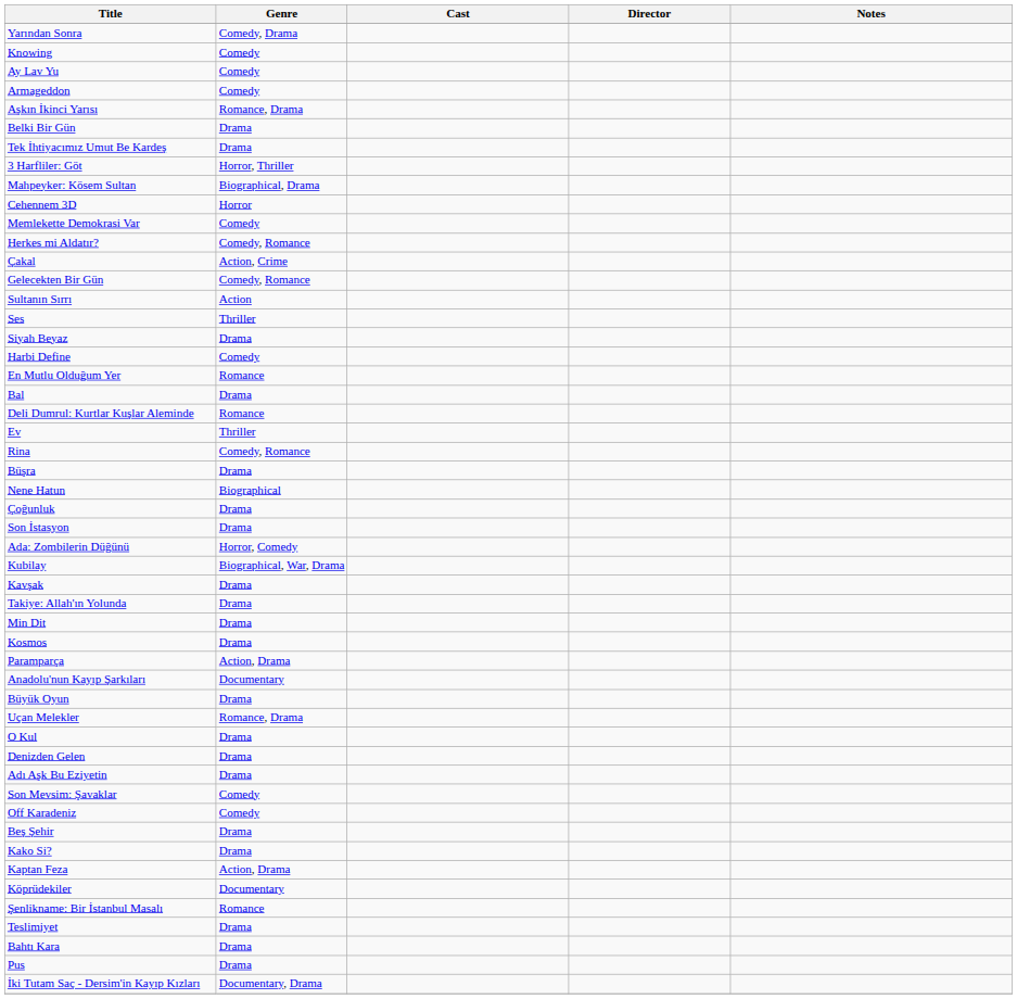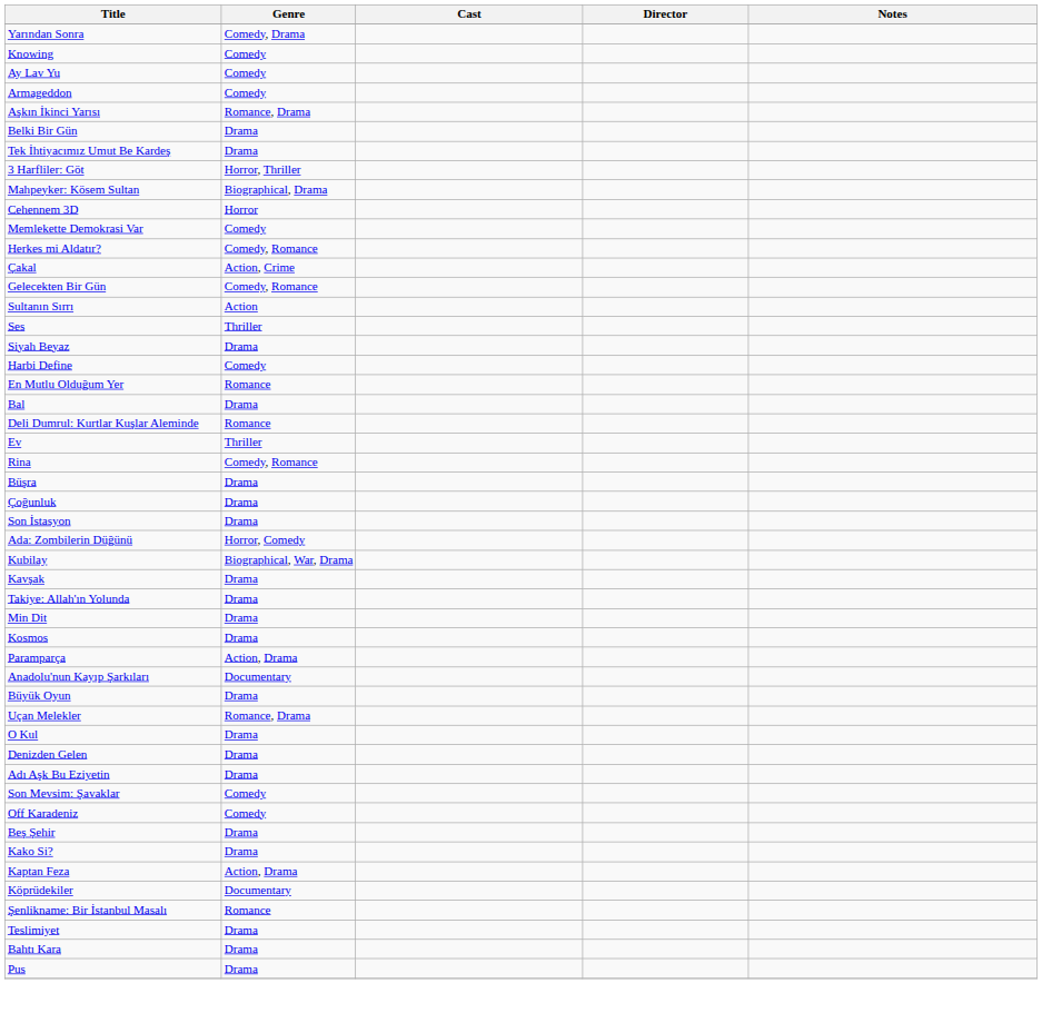 <table class="wikitable sortable">
 <tr>
 <th width=21%>Title</th>
 <th width=13%>Genre</th>
 <th width=22%>Cast</th>
 <th width=16%>Director</th>
 <th width=28%>Notes</th>
 </tr>
 <tr>
 </tr>
 <tr>
 <td><a href='#'>Yarından Sonra</a></td>
 <td><a href='#'>Comedy</a>, <a href='#'>Drama</a></td>
 <td></td>
 <td></td>
 <td></td>
 </tr>
 <tr>
 <td><a href='#'>Knowing</a></td>
 <td><a href='#'>Comedy</a></td>
 <td></td>
 <td></td>
 <td></td>
 </tr>
 <tr>
 <td><a href='#'>Ay Lav Yu</a></td>
 <td><a href='#'>Comedy</a></td>
 <td></td>
 <td></td>
 <td></td>
 </tr>
 <tr>
 <td><a href='#'>Armageddon</a></td>
 <td><a href='#'>Comedy</a></td>
 <td></td>
 <td></td>
 <td></td>
 </tr>
 <tr>
 <td><a href='#'>Aşkın İkinci Yarısı</a></td>
 <td><a href='#'>Romance</a>, <a href='#'>Drama</a></td>
 <td></td>
 <td></td>
 <td></td>
 </tr>
 <tr>
 <td><a href='#'>Belki Bir Gün</a></td>
 <td><a href='#'>Drama</a></td>
 <td></td>
 <td></td>
 <td></td>
 </tr>
 <tr>
 <td><a href='#'>Tek İhtiyacımız Umut Be Kardeş</a></td>
 <td><a href='#'>Drama</a></td>
 <td></td>
 <td></td>
 <td></td>
 </tr>
 <tr>
 <td><a href='#'>3 Harfliler: Göt</a></td>
 <td><a href='#'>Horror</a>, <a href='#'>Thriller</a></td>
 <td></td>
 <td></td>
 <td></td>
 </tr>
 <tr>
 <td><a href='#'>Mahpeyker: Kösem Sultan</a></td>
 <td><a href='#'>Biographical</a>, <a href='#'>Drama</a></td>
 <td></td>
 <td></td>
 <td></td>
 </tr>
 <tr>
 <td><a href='#'>Cehennem 3D</a></td>
 <td><a href='#'>Horror</a></td>
 <td></td>
 <td></td>
 <td></td>
 </tr>
 <tr>
 <td><a href='#'>Memlekette Demokrasi Var</a></td>
 <td><a href='#'>Comedy</a></td>
 <td></td>
 <td></td>
 <td></td>
 </tr>
 <tr>
 <td><a href='#'>Herkes mi Aldatır?</a></td>
 <td><a href='#'>Comedy</a>, <a href='#'>Romance</a></td>
 <td></td>
 <td></td>
 <td></td>
 </tr>
 <tr>
 <td><a href='#'>Çakal</a></td>
 <td><a href='#'>Action</a>, <a href='#'>Crime</a></td>
 <td></td>
 <td></td>
 <td></td>
 </tr>
 <tr>
 <td><a href='#'>Gelecekten Bir Gün</a></td>
 <td><a href='#'>Comedy</a>, <a href='#'>Romance</a></td>
 <td></td>
 <td></td>
 <td></td>
 </tr>
 <tr>
 <td><a href='#'>Sultanın Sırrı</a></td>
 <td><a href='#'>Action</a></td>
 <td></td>
 <td></td>
 <td></td>
 </tr>
 <tr>
 <td><a href='#'>Ses</a></td>
 <td><a href='#'>Thriller</a></td>
 <td></td>
 <td></td>
 <td></td>
 </tr>
 <tr>
 <td><a href='#'>Siyah Beyaz</a></td>
 <td><a href='#'>Drama</a></td>
 <td></td>
 <td></td>
 <td></td>
 </tr>
 <tr>
 <td><a href='#'>Harbi Define</a></td>
 <td><a href='#'>Comedy</a></td>
 <td></td>
 <td></td>
 <td></td>
 </tr>
 <tr>
 <td><a href='#'>En Mutlu Olduğum Yer</a></td>
 <td><a href='#'>Romance</a></td>
 <td></td>
 <td></td>
 <td></td>
 </tr>
 <tr>
 <td><a href='#'>Bal</a></td>
 <td><a href='#'>Drama</a></td>
 <td></td>
 <td></td>
 <td></td>
 </tr>
 <tr>
 <td><a href='#'>Deli Dumrul: Kurtlar Kuşlar Aleminde</a></td>
 <td><a href='#'>Romance</a></td>
 <td></td>
 <td></td>
 <td></td>
 </tr>
 <tr>
 <td><a href='#'>Ev</a></td>
 <td><a href='#'>Thriller</a></td>
 <td></td>
 <td></td>
 <td></td>
 </tr>
 <tr>
 <td><a href='#'>Rina</a></td>
 <td><a href='#'>Comedy</a>, <a href='#'>Romance</a></td>
 <td></td>
 <td></td>
 <td></td>
 </tr>
 <tr>
 <td><a href='#'>Büşra</a></td>
 <td><a href='#'>Drama</a></td>
-<td></td>
-<td></td>
-<td></td>
-</tr>
-<tr>
-<td><a href='#'>Nene Hatun</a></td>
-<td><a href='#'>Biographical</a></td>
 <td></td>
 <td></td>
 <td></td>
 </tr>
 <tr>
 <td><a href='#'>Çoğunluk</a></td>
 <td><a href='#'>Drama</a></td>
 <td></td>
 <td></td>
 <td></td>
 </tr>
 <tr>
 <td><a href='#'>Son İstasyon</a></td>
 <td><a href='#'>Drama</a></td>
 <td></td>
 <td></td>
 <td></td>
 </tr>
 <tr>
 <td><a href='#'>Ada: Zombilerin Düğünü</a></td>
 <td><a href='#'>Horror</a>, <a href='#'>Comedy</a></td>
 <td></td>
 <td></td>
 <td></td>
 </tr>
 <tr>
 <td><a href='#'>Kubilay</a></td>
 <td><a href='#'>Biographical</a>, <a href='#'>War</a>, <a href='#'>Drama</a></td>
 <td></td>
 <td></td>
 <td></td>
 </tr>
 <tr>
 <td><a href='#'>Kavşak</a></td>
 <td><a href='#'>Drama</a></td>
 <td></td>
 <td></td>
 <td></td>
 </tr>
 <tr>
 <td><a href='#'>Takiye: Allah'ın Yolunda</a></td>
 <td><a href='#'>Drama</a></td>
 <td></td>
 <td></td>
 <td></td>
 </tr>
 <tr>
 <td><a href='#'>Min Dit</a></td>
 <td><a href='#'>Drama</a></td>
 <td></td>
 <td></td>
 <td></td>
 </tr>
 <tr>
 <td><a href='#'>Kosmos</a></td>
 <td><a href='#'>Drama</a></td>
 <td></td>
 <td></td>
 <td></td>
 </tr>
 <tr>
 <td><a href='#'>Paramparça</a></td>
 <td><a href='#'>Action</a>, <a href='#'>Drama</a></td>
 <td></td>
 <td></td>
 <td></td>
 </tr>
 <tr>
 <td><a href='#'>Anadolu'nun Kayıp Şarkıları</a></td>
 <td><a href='#'>Documentary</a></td>
 <td></td>
 <td></td>
 <td></td>
 </tr>
 <tr>
 <td><a href='#'>Büyük Oyun</a></td>
 <td><a href='#'>Drama</a></td>
 <td></td>
 <td></td>
 <td></td>
 </tr>
 <tr>
 <td><a href='#'>Uçan Melekler</a></td>
 <td><a href='#'>Romance</a>, <a href='#'>Drama</a></td>
 <td></td>
 <td></td>
 <td></td>
 </tr>
 <tr>
 <td><a href='#'>O Kul</a></td>
 <td><a href='#'>Drama</a></td>
 <td></td>
 <td></td>
 <td></td>
 </tr>
 <tr>
 <td><a href='#'>Denizden Gelen</a></td>
 <td><a href='#'>Drama</a></td>
 <td></td>
 <td></td>
 <td></td>
 </tr>
 <tr>
 <td><a href='#'>Adı Aşk Bu Eziyetin</a></td>
 <td><a href='#'>Drama</a></td>
 <td></td>
 <td></td>
 <td></td>
 </tr>
 <tr>
 <td><a href='#'>Son Mevsim: Şavaklar</a></td>
 <td><a href='#'>Comedy</a></td>
 <td></td>
 <td></td>
 <td></td>
 </tr>
 <tr>
 <td><a href='#'>Off Karadeniz</a></td>
 <td><a href='#'>Comedy</a></td>
 <td></td>
 <td></td>
 <td></td>
 </tr>
 <tr>
 <td><a href='#'>Beş Şehir</a></td>
 <td><a href='#'>Drama</a></td>
 <td></td>
 <td></td>
 <td></td>
 </tr>
 <tr>
 <td><a href='#'>Kako Si?</a></td>
 <td><a href='#'>Drama</a></td>
 <td></td>
 <td></td>
 <td></td>
 </tr>
 <tr>
 <td><a href='#'>Kaptan Feza</a></td>
 <td><a href='#'>Action</a>, <a href='#'>Drama</a></td>
 <td></td>
 <td></td>
 <td></td>
 </tr>
 <tr>
 <td><a href='#'>Köprüdekiler</a></td>
 <td><a href='#'>Documentary</a></td>
 <td></td>
 <td></td>
 <td></td>
 </tr>
 <tr>
 <td><a href='#'>Şenlikname: Bir İstanbul Masalı</a></td>
 <td><a href='#'>Romance</a></td>
 <td></td>
 <td></td>
 <td></td>
 </tr>
 <tr>
 <td><a href='#'>Teslimiyet</a></td>
 <td><a href='#'>Drama</a></td>
 <td></td>
 <td></td>
 <td></td>
 </tr>
 <tr>
 <td><a href='#'>Bahtı Kara</a></td>
 <td><a href='#'>Drama</a></td>
 <td></td>
 <td></td>
 <td></td>
 </tr>
 <tr>
 <td><a href='#'>Pus</a></td>
 <td><a href='#'>Drama</a></td>
 <td></td>
 <td></td>
 <td></td>
 </tr>
 <tr>
-<td><a href='#'>İki Tutam Saç - Dersim'in Kayıp Kızları</a></td>
-<td><a href='#'>Documentary</a>, <a href='#'>Drama</a></td>
-<td></td>
-<td></td>
-<td></td>
-</tr>
-<tr>
 </tr>
 </table>
